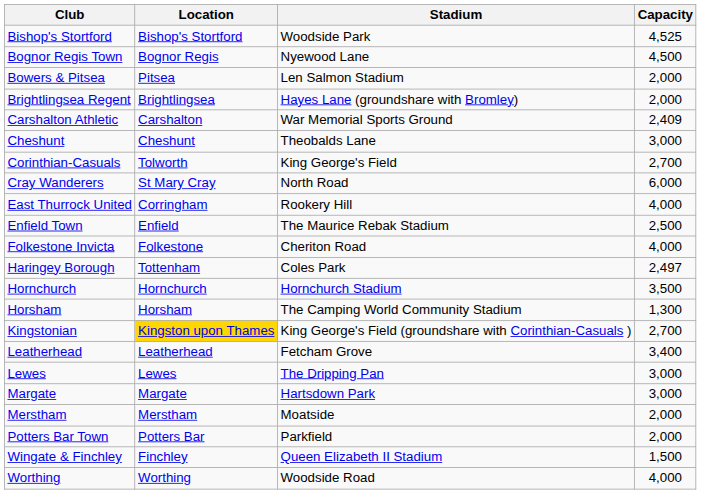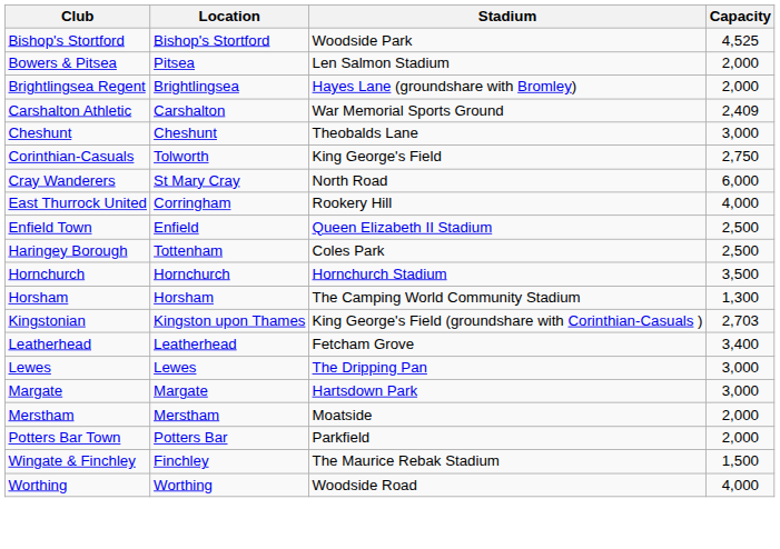 <table class="wikitable sortable">
 <tr>
 <th>Club</th>
 <th>Location</th>
 <th>Stadium</th>
 <th>Capacity</th>
 </tr>
 <tr>
 <td><a href='#'>Bishop's Stortford</a></td>
 <td><a href='#'>Bishop's Stortford</a></td>
 <td>Woodside Park</td>
 <td align="center">4,525</td>
-</tr>
-<tr>
-<td><a href='#'>Bognor Regis Town</a></td>
-<td><a href='#'>Bognor Regis</a></td>
-<td>Nyewood Lane</td>
-<td align="center">4,500</td>
 </tr>
 <tr>
 <td><a href='#'>Bowers & Pitsea</a></td>
 <td><a href='#'>Pitsea</a></td>
 <td>Len Salmon Stadium</td>
 <td align="center">2,000</td>
 </tr>
 <tr>
 <td><a href='#'>Brightlingsea Regent</a></td>
 <td><a href='#'>Brightlingsea</a></td>
 <td><a href='#'>Hayes Lane</a> (groundshare with <a href='#'>Bromley</a>)</td>
 <td align="center">2,000</td>
 </tr>
 <tr>
 <td><a href='#'>Carshalton Athletic</a></td>
 <td><a href='#'>Carshalton</a></td>
 <td>War Memorial Sports Ground</td>
 <td align="center">2,409</td>
 </tr>
 <tr>
 <td><a href='#'>Cheshunt</a></td>
 <td><a href='#'>Cheshunt</a></td>
 <td>Theobalds Lane</td>
 <td align="center">3,000</td>
 </tr>
 <tr>
 <td><a href='#'>Corinthian-Casuals</a></td>
 <td><a href='#'>Tolworth</a></td>
 <td>King George's Field</td>
-<td align="center">2,700</td>
+<td align="center">2,750</td>
 </tr>
 <tr>
 <td><a href='#'>Cray Wanderers</a></td>
 <td><a href='#'>St Mary Cray</a></td>
 <td>North Road</td>
 <td align="center">6,000</td>
 </tr>
 <tr>
 <td><a href='#'>East Thurrock United</a></td>
 <td><a href='#'>Corringham</a></td>
 <td>Rookery Hill</td>
 <td align="center">4,000</td>
 </tr>
 <tr>
 <td><a href='#'>Enfield Town</a></td>
 <td><a href='#'>Enfield</a></td>
-<td>The Maurice Rebak Stadium</td>
+<td><a href='#'>Queen Elizabeth II Stadium</a></td>
 <td align="center">2,500</td>
-</tr>
-<tr>
-<td><a href='#'>Folkestone Invicta</a></td>
-<td><a href='#'>Folkestone</a></td>
-<td>Cheriton Road</td>
-<td align="center">4,000</td>
 </tr>
 <tr>
 <td><a href='#'>Haringey Borough</a></td>
 <td><a href='#'>Tottenham</a></td>
 <td>Coles Park</td>
-<td align="center">2,497</td>
+<td align="center">2,500</td>
 </tr>
 <tr>
 <td><a href='#'>Hornchurch</a></td>
 <td><a href='#'>Hornchurch</a></td>
 <td><a href='#'>Hornchurch Stadium</a></td>
 <td align="center">3,500</td>
 </tr>
 <tr>
 <td><a href='#'>Horsham</a></td>
 <td><a href='#'>Horsham</a></td>
 <td>The Camping World Community Stadium</td>
 <td align="center">1,300</td>
 </tr>
 <tr>
 <td><a href='#'>Kingstonian</a></td>
-<td style="background: gold;"><a href='#'>Kingston upon Thames</a></td>
+<td><a href='#'>Kingston upon Thames</a></td>
 <td>King George's Field (groundshare with <a href='#'>Corinthian-Casuals</a> )</td>
-<td align="center">2,700</td>
+<td align="center">2,703</td>
 </tr>
 <tr>
 <td><a href='#'>Leatherhead</a></td>
 <td><a href='#'>Leatherhead</a></td>
 <td>Fetcham Grove</td>
 <td align="center">3,400</td>
 </tr>
 <tr>
 <td><a href='#'>Lewes</a></td>
 <td><a href='#'>Lewes</a></td>
 <td><a href='#'>The Dripping Pan</a></td>
 <td align="center">3,000</td>
 </tr>
 <tr>
 <td><a href='#'>Margate</a></td>
 <td><a href='#'>Margate</a></td>
 <td><a href='#'>Hartsdown Park</a></td>
 <td align="center">3,000</td>
 </tr>
 <tr>
 <td><a href='#'>Merstham</a></td>
 <td><a href='#'>Merstham</a></td>
 <td>Moatside</td>
 <td align="center">2,000</td>
 </tr>
 <tr>
 <td><a href='#'>Potters Bar Town</a></td>
 <td><a href='#'>Potters Bar</a></td>
 <td>Parkfield</td>
 <td align="center">2,000</td>
 </tr>
 <tr>
 <td><a href='#'>Wingate & Finchley</a></td>
 <td><a href='#'>Finchley</a></td>
-<td><a href='#'>Queen Elizabeth II Stadium</a></td>
+<td>The Maurice Rebak Stadium</td>
 <td align="center">1,500</td>
 </tr>
 <tr>
 <td><a href='#'>Worthing</a></td>
 <td><a href='#'>Worthing</a></td>
 <td>Woodside Road</td>
 <td align=center>4,000</td>
 </tr>
 </table>
